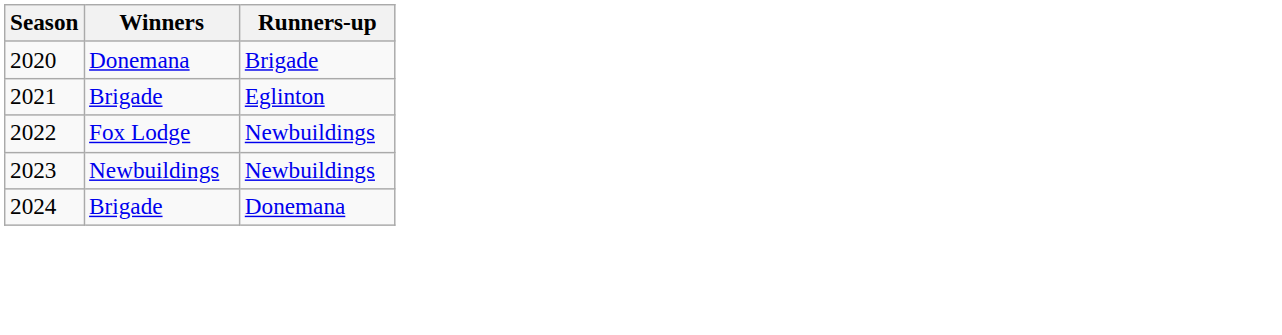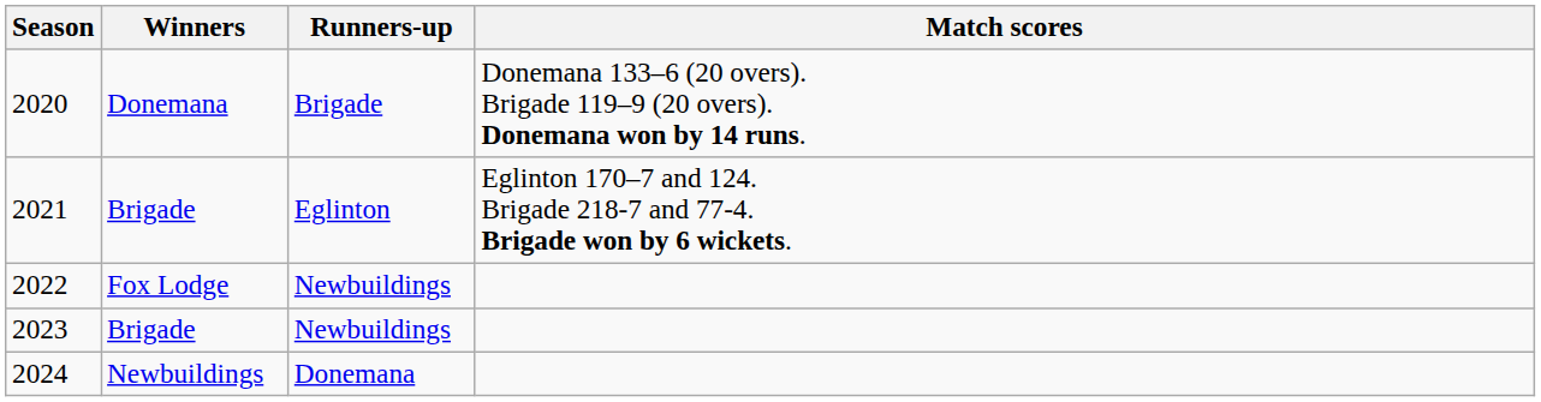 <table class="wikitable">
 <tr>
 <th>Season</th>
 <th width="100">Winners</th>
 <th width="100">Runners-up</th>
+<th width="600">Match scores</th>
 </tr>
 <tr>
 <td>2020</td>
 <td><a href='#'>Donemana</a></td>
 <td><a href='#'>Brigade</a></td>
+<td>Donemana 133–6 (20 overs).<br>Brigade 119–9 (20 overs).<br><strong>Donemana won by 14 runs</strong>.</td>
 </tr>
 <tr>
 <td>2021</td>
 <td><a href='#'>Brigade</a></td>
 <td><a href='#'>Eglinton</a></td>
+<td>Eglinton 170–7 and 124.<br>Brigade 218-7 and 77-4.<br><strong>Brigade won by 6 wickets</strong>.</td>
 </tr>
 <tr>
 <td>2022</td>
 <td><a href='#'>Fox Lodge</a></td>
 <td><a href='#'>Newbuildings</a></td>
+<td></td>
 </tr>
 <tr>
 <td>2023</td>
+<td><a href='#'>Brigade</a></td>
 <td><a href='#'>Newbuildings</a></td>
-<td><a href='#'>Newbuildings</a></td>
+<td></td>
 </tr>
 <tr>
 <td>2024</td>
-<td><a href='#'>Brigade</a></td>
+<td><a href='#'>Newbuildings</a></td>
 <td><a href='#'>Donemana</a></td>
+<td></td>
 </tr>
 </table>
